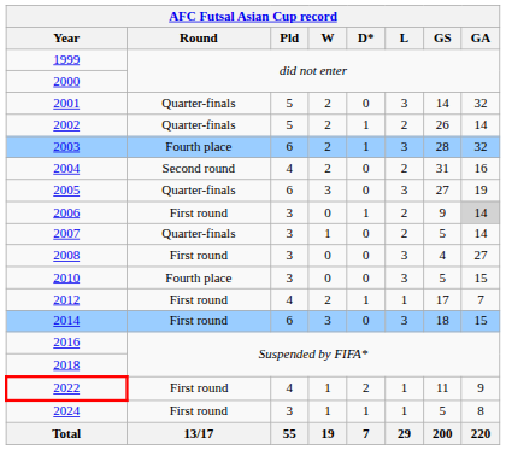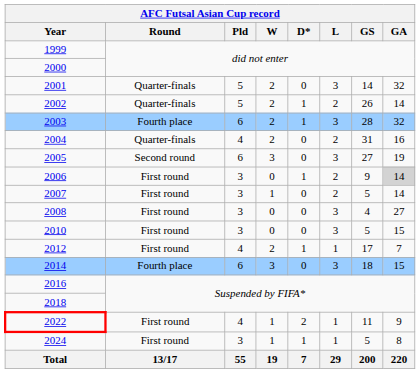 <table class="wikitable" style="text-align: center;font-size:90%;">
 <tr>
 <th colspan="8"><a href='#'>AFC Futsal Asian Cup record</a></th>
 </tr>
 <tr>
 <th width="125">Year</th>
 <th width="150">Round</th>
 <th width="35">Pld</th>
 <th width="35">W</th>
 <th width="35">D*</th>
 <th width="35">L</th>
 <th width="35">GS</th>
 <th width="35">GA</th>
 </tr>
 <tr>
 <td> <a href='#'>1999</a></td>
 <td colspan="7" rowspan="2"><em>did not enter</em></td>
 </tr>
 <tr>
 <td> <a href='#'>2000</a></td>
 </tr>
 <tr>
 <td> <a href='#'>2001</a></td>
 <td>Quarter-finals</td>
 <td>5</td>
 <td>2</td>
 <td>0</td>
 <td>3</td>
 <td>14</td>
 <td>32</td>
 </tr>
 <tr>
 <td> <a href='#'>2002</a></td>
 <td>Quarter-finals</td>
 <td>5</td>
 <td>2</td>
 <td>1</td>
 <td>2</td>
 <td>26</td>
 <td>14</td>
 </tr>
 <tr bgcolor="#9acdff">
 <td> <a href='#'>2003</a></td>
 <td>Fourth place</td>
 <td>6</td>
 <td>2</td>
 <td>1</td>
 <td>3</td>
 <td>28</td>
 <td>32</td>
 </tr>
 <tr>
 <td> <a href='#'>2004</a></td>
-<td>Second round</td>
+<td>Quarter-finals</td>
 <td>4</td>
 <td>2</td>
 <td>0</td>
 <td>2</td>
 <td>31</td>
 <td>16</td>
 </tr>
 <tr>
 <td> <a href='#'>2005</a></td>
-<td>Quarter-finals</td>
+<td>Second round</td>
 <td>6</td>
 <td>3</td>
 <td>0</td>
 <td>3</td>
 <td>27</td>
 <td>19</td>
 </tr>
 <tr>
 <td> <a href='#'>2006</a></td>
 <td>First round</td>
 <td>3</td>
 <td>0</td>
 <td>1</td>
 <td>2</td>
 <td>9</td>
 <td style="background: lightgrey;">14</td>
 </tr>
 <tr>
 <td> <a href='#'>2007</a></td>
-<td>Quarter-finals</td>
+<td>First round</td>
 <td>3</td>
 <td>1</td>
 <td>0</td>
 <td>2</td>
 <td>5</td>
 <td>14</td>
 </tr>
 <tr>
 <td> <a href='#'>2008</a></td>
 <td>First round</td>
 <td>3</td>
 <td>0</td>
 <td>0</td>
 <td>3</td>
 <td>4</td>
 <td>27</td>
 </tr>
 <tr>
 <td> <a href='#'>2010</a></td>
-<td>Fourth place</td>
+<td>First round</td>
 <td>3</td>
 <td>0</td>
 <td>0</td>
 <td>3</td>
 <td>5</td>
 <td>15</td>
 </tr>
 <tr>
 <td> <a href='#'>2012</a></td>
 <td>First round</td>
 <td>4</td>
 <td>2</td>
 <td>1</td>
 <td>1</td>
 <td>17</td>
 <td>7</td>
 </tr>
 <tr bgcolor="#9acdff">
 <td> <a href='#'>2014</a></td>
-<td>First round</td>
+<td>Fourth place</td>
 <td>6</td>
 <td>3</td>
 <td>0</td>
 <td>3</td>
 <td>18</td>
 <td>15</td>
 </tr>
 <tr>
 <td> <a href='#'>2016</a></td>
 <td colspan="7" rowspan="2"><em>Suspended by FIFA*</em></td>
 </tr>
 <tr>
 <td> <a href='#'>2018</a></td>
 </tr>
 <tr>
 <td style="border: 3px solid red"> <a href='#'>2022</a></td>
 <td>First round</td>
 <td>4</td>
 <td>1</td>
 <td>2</td>
 <td>1</td>
 <td>11</td>
 <td>9</td>
 </tr>
 <tr>
 <td> <a href='#'>2024</a></td>
 <td>First round</td>
 <td>3</td>
 <td>1</td>
 <td>1</td>
 <td>1</td>
 <td>5</td>
 <td>8</td>
 </tr>
 <tr>
 <th><strong>Total</strong></th>
 <th>13/17</th>
 <th>55</th>
 <th>19</th>
 <th>7</th>
 <th>29</th>
 <th>200</th>
 <th>220</th>
 </tr>
 </table>
